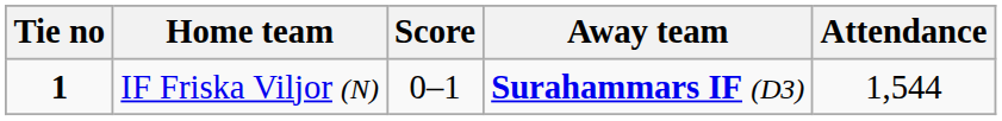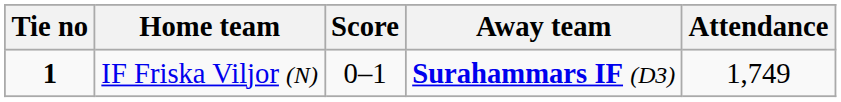 <table class="wikitable" style="text-align:center">
 <tr>
 <th style= width="40px">Tie no</th>
 <th style= width="150px">Home team</th>
 <th style= width="60px">Score</th>
 <th style= width="150px">Away team</th>
 <th style= width="30px">Attendance</th>
 </tr>
 <tr>
 <td><strong>1</strong></td>
 <td><a href='#'>IF Friska Viljor</a> <em><small>(N)</small></em></td>
 <td>0–1</td>
 <td><strong><a href='#'>Surahammars IF</a></strong> <em><small>(D3)</small></em></td>
-<td>1,544</td>
+<td>1,749</td>
 </tr>
 </table>
